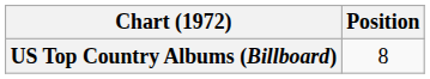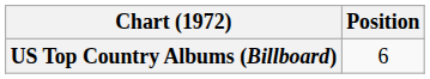 <table class="wikitable plainrowheaders" style="text-align:center">
 <tr>
 <th scope="col">Chart (1972)</th>
 <th scope="col">Position</th>
 </tr>
 <tr>
 <th scope="row">US Top Country Albums (<em>Billboard</em>)</th>
-<td>8</td>
+<td>6</td>
 </tr>
 </table>
